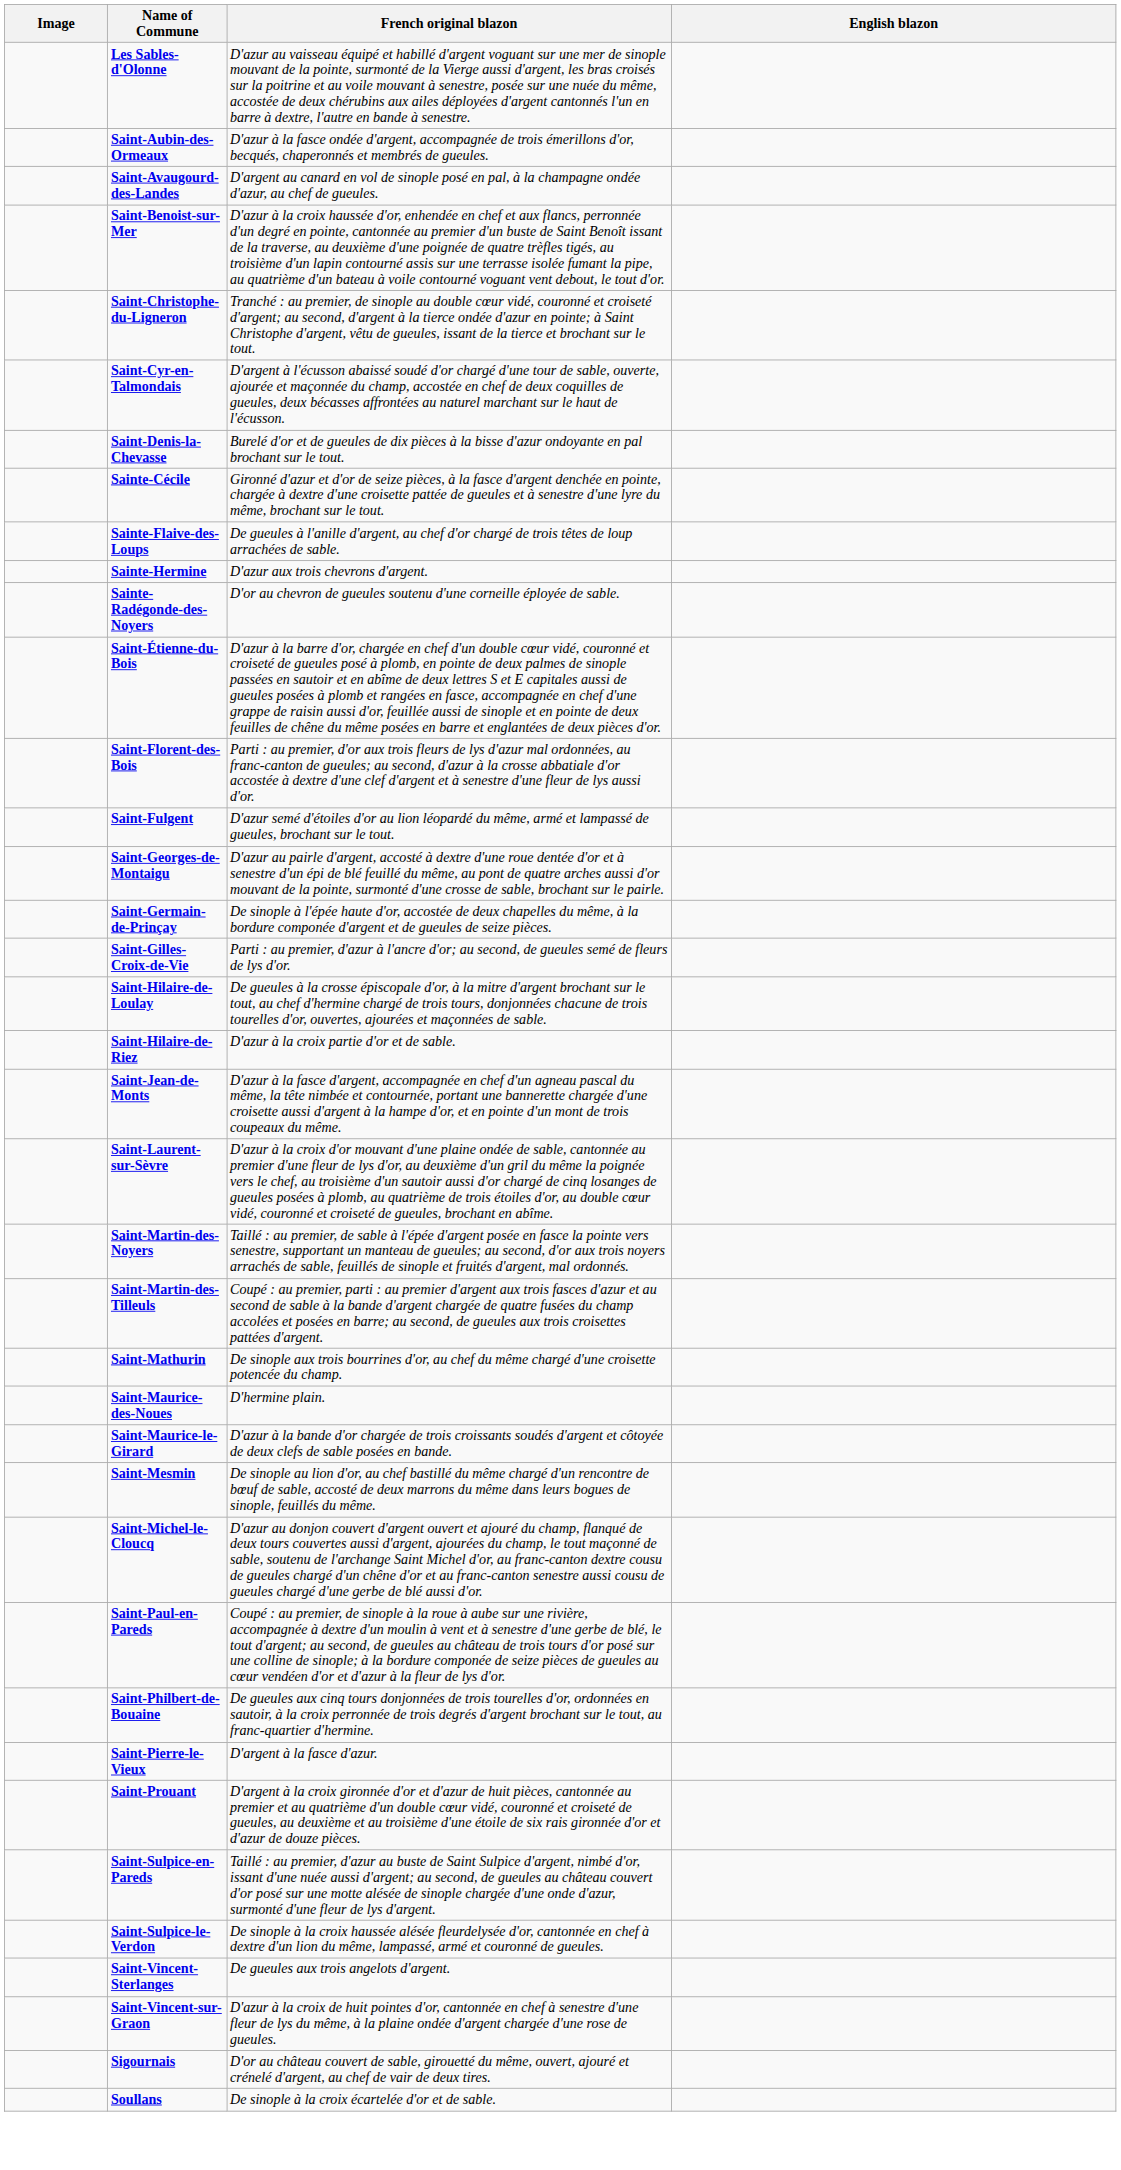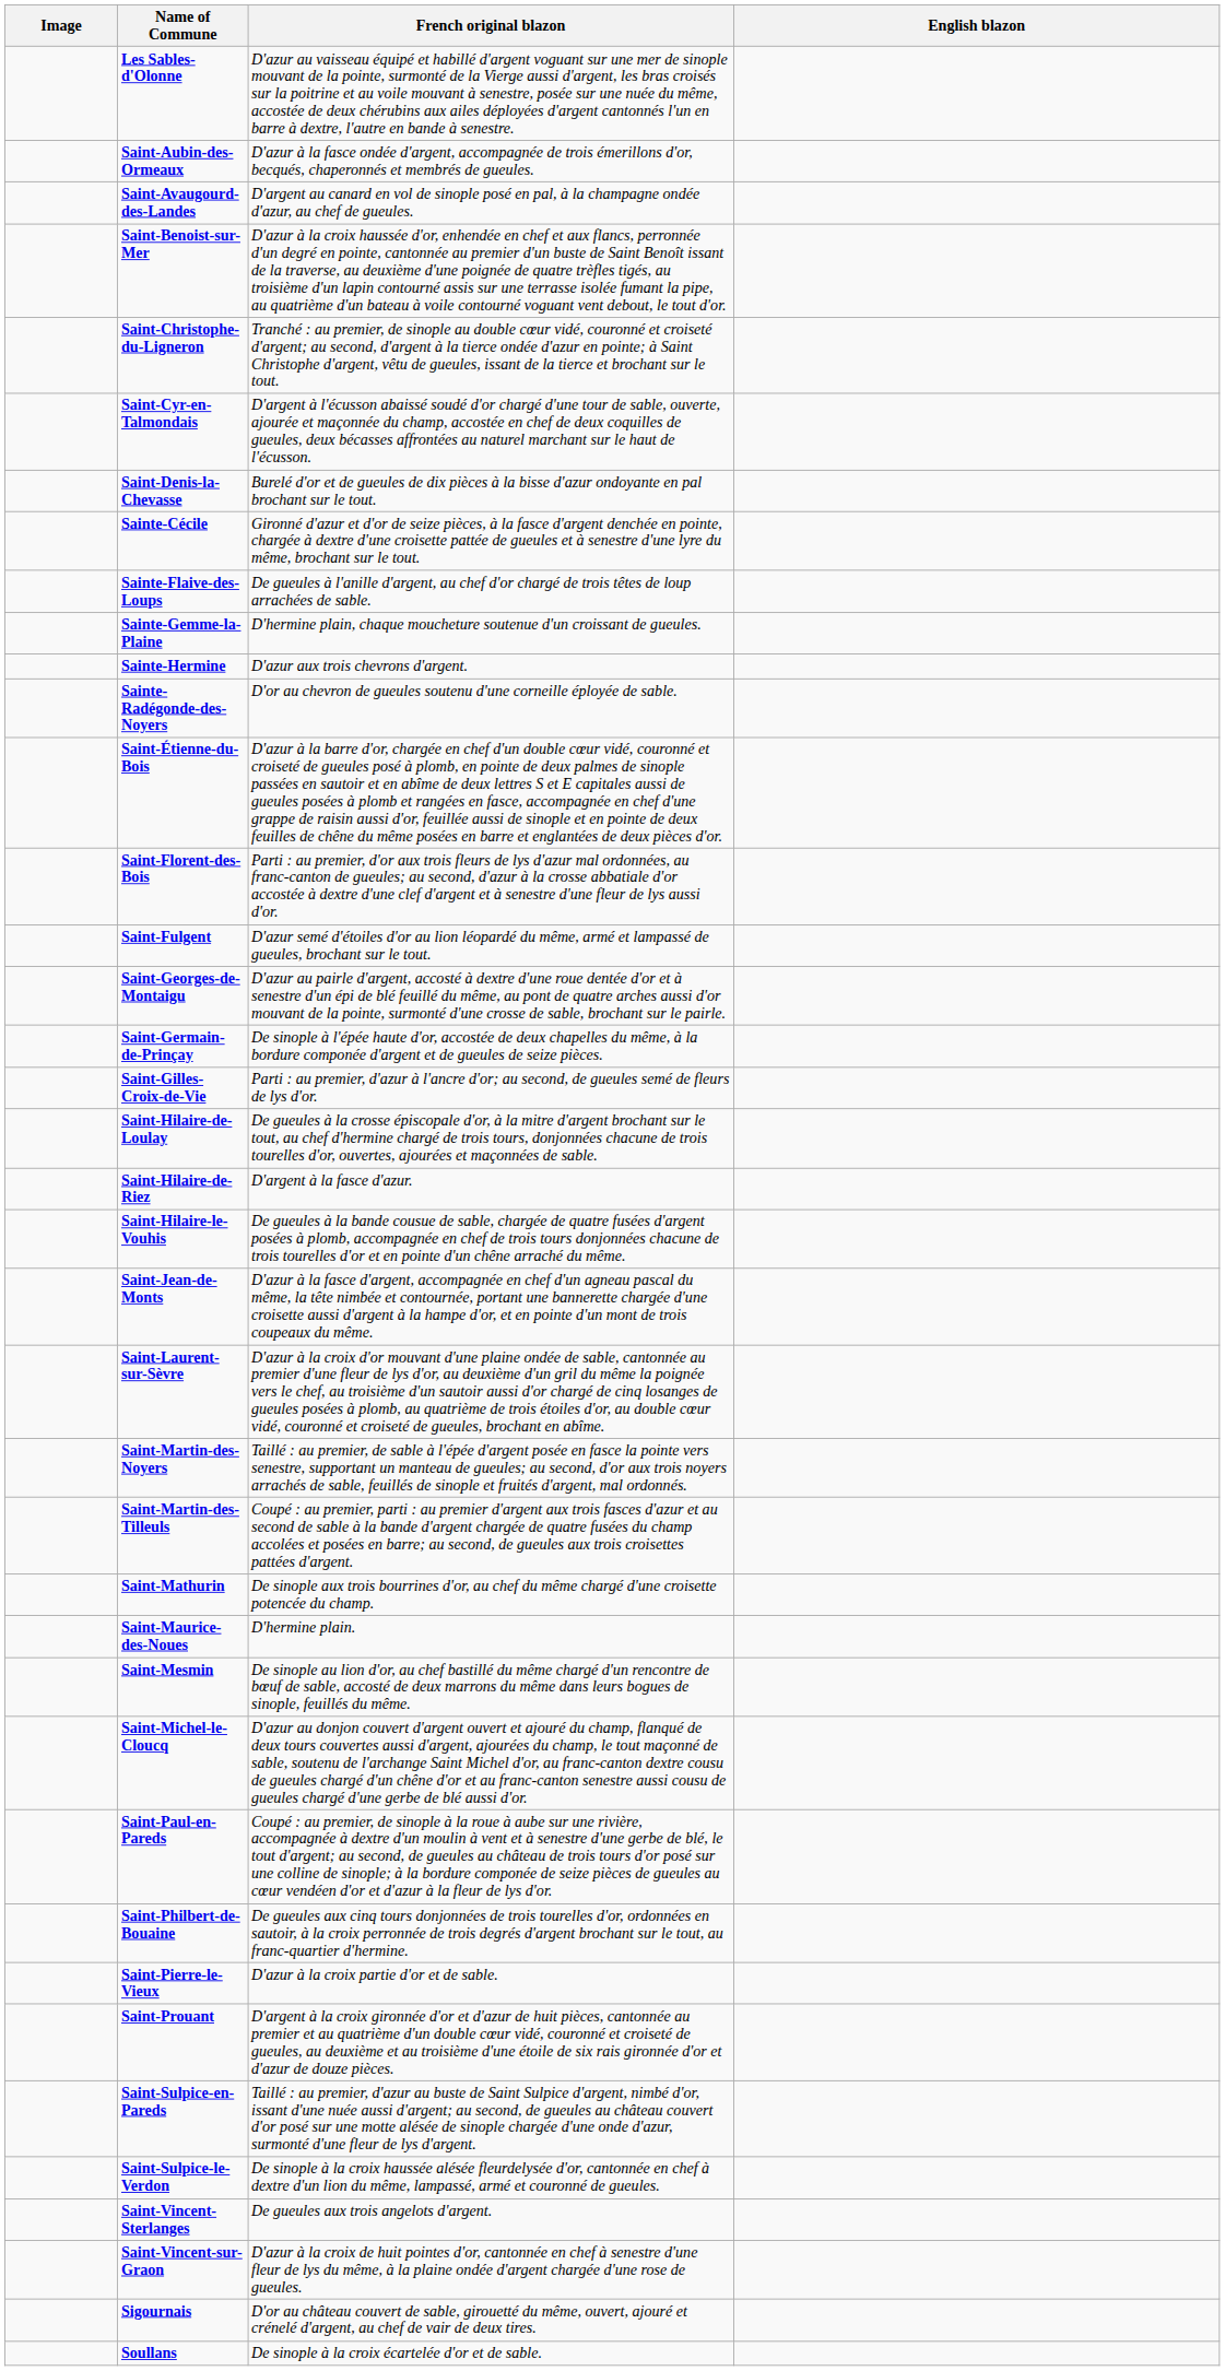 <table class="wikitable" style="width:100%;">
 <tr>
 <th style="width:110px;">Image</th>
 <th>Name of Commune</th>
 <th style="width:40%;">French original blazon</th>
 <th style="width:40%;">English blazon</th>
 </tr>
 <tr valign=top>
 <td align=center></td>
 <td><strong><a href='#'>Les Sables-d'Olonne</a></strong></td>
 <td><em>D'azur au vaisseau équipé et habillé d'argent voguant sur une mer de sinople mouvant de la pointe, surmonté de la Vierge aussi d'argent, les bras croisés sur la poitrine et au voile mouvant à senestre, posée sur une nuée du même, accostée de deux chérubins aux ailes déployées d'argent cantonnés l'un en barre à dextre, l'autre en bande à senestre.</em></td>
 <td></td>
 </tr>
 <tr valign=top>
 <td align=center></td>
 <td><strong><a href='#'>Saint-Aubin-des-Ormeaux</a></strong></td>
 <td><em>D'azur à la fasce ondée d'argent, accompagnée de trois émerillons d'or, becqués, chaperonnés et membrés de gueules.</em></td>
 <td></td>
 </tr>
 <tr valign=top>
 <td align=center></td>
 <td><strong><a href='#'>Saint-Avaugourd-des-Landes</a></strong></td>
 <td><em>D'argent au canard en vol de sinople posé en pal, à la champagne ondée d'azur, au chef de gueules.</em></td>
 <td></td>
 </tr>
 <tr valign=top>
 <td align=center></td>
 <td><strong><a href='#'>Saint-Benoist-sur-Mer</a></strong></td>
 <td><em>D'azur à la croix haussée d'or, enhendée en chef et aux flancs, perronnée d'un degré en pointe, cantonnée au premier d'un buste de Saint Benoît issant de la traverse, au deuxième d'une poignée de quatre trèfles tigés, au troisième d'un lapin contourné assis sur une terrasse isolée fumant la pipe, au quatrième d'un bateau à voile contourné voguant vent debout, le tout d'or.</em></td>
 <td></td>
 </tr>
 <tr valign=top>
 <td align=center></td>
 <td><strong><a href='#'>Saint-Christophe-du-Ligneron</a></strong></td>
 <td><em>Tranché : au premier, de sinople au double cœur vidé, couronné et croiseté d'argent; au second, d'argent à la tierce ondée d'azur en pointe; à Saint Christophe d'argent, vêtu de gueules, issant de la tierce et brochant sur le tout.</em></td>
 <td></td>
 </tr>
 <tr valign=top>
 <td align=center></td>
 <td><strong><a href='#'>Saint-Cyr-en-Talmondais</a></strong></td>
 <td><em>D'argent à l'écusson abaissé soudé d'or chargé d'une tour de sable, ouverte, ajourée et maçonnée du champ, accostée en chef de deux coquilles de gueules, deux bécasses affrontées au naturel marchant sur le haut de l'écusson.</em></td>
 <td></td>
 </tr>
 <tr valign=top>
 <td align=center></td>
 <td><strong><a href='#'>Saint-Denis-la-Chevasse</a></strong></td>
 <td><em>Burelé d'or et de gueules de dix pièces à la bisse d'azur ondoyante en pal brochant sur le tout.</em></td>
 <td></td>
 </tr>
 <tr valign=top>
 <td align=center></td>
 <td><strong><a href='#'>Sainte-Cécile</a></strong></td>
 <td><em>Gironné d'azur et d'or de seize pièces, à la fasce d'argent denchée en pointe, chargée à dextre d'une croisette pattée de gueules et à senestre d'une lyre du même, brochant sur le tout.</em></td>
 <td></td>
 </tr>
 <tr valign=top>
 <td align=center></td>
 <td><strong><a href='#'>Sainte-Flaive-des-Loups</a></strong></td>
 <td><em>De gueules à l'anille d'argent, au chef d'or chargé de trois têtes de loup arrachées de sable.</em></td>
 <td></td>
 </tr>
 <tr valign=top>
 <td align=center></td>
+<td><strong><a href='#'>Sainte-Gemme-la-Plaine</a></strong></td>
+<td><em>D'hermine plain, chaque moucheture soutenue d'un croissant de gueules.</em></td>
+<td></td>
+</tr>
+<tr valign=top>
+<td align=center></td>
 <td><strong><a href='#'>Sainte-Hermine</a></strong></td>
 <td><em>D'azur aux trois chevrons d'argent.</em></td>
 <td></td>
 </tr>
 <tr valign=top>
 <td align=center></td>
 <td><strong><a href='#'>Sainte-Radégonde-des-Noyers</a></strong></td>
 <td><em>D'or au chevron de gueules soutenu d'une corneille éployée de sable.</em></td>
 <td></td>
 </tr>
 <tr valign=top>
 <td align=center></td>
 <td><strong><a href='#'>Saint-Étienne-du-Bois</a></strong></td>
 <td><em>D'azur à la barre d'or, chargée en chef d'un double cœur vidé, couronné et croiseté de gueules posé à plomb, en pointe de deux palmes de sinople passées en sautoir et en abîme de deux lettres S et E capitales aussi de gueules posées à plomb et rangées en fasce, accompagnée en chef d'une grappe de raisin aussi d'or, feuillée aussi de sinople et en pointe de deux feuilles de chêne du même posées en barre et englantées de deux pièces d'or.</em></td>
 <td></td>
 </tr>
 <tr valign=top>
 <td align=center></td>
 <td><strong><a href='#'>Saint-Florent-des-Bois</a></strong></td>
 <td><em>Parti : au premier, d'or aux trois fleurs de lys d'azur mal ordonnées, au franc-canton de gueules; au second, d'azur à la crosse abbatiale d'or accostée à dextre d'une clef d'argent et à senestre d'une fleur de lys aussi d'or.</em></td>
 <td></td>
 </tr>
 <tr valign=top>
 <td align=center></td>
 <td><strong><a href='#'>Saint-Fulgent</a></strong></td>
 <td><em>D'azur semé d'étoiles d'or au lion léopardé du même, armé et lampassé de gueules, brochant sur le tout.</em></td>
 <td></td>
 </tr>
 <tr valign=top>
 <td align=center></td>
 <td><strong><a href='#'>Saint-Georges-de-Montaigu</a></strong></td>
 <td><em>D'azur au pairle d'argent, accosté à dextre d'une roue dentée d'or et à senestre d'un épi de blé feuillé du même, au pont de quatre arches aussi d'or mouvant de la pointe, surmonté d'une crosse de sable, brochant sur le pairle.</em></td>
 <td></td>
 </tr>
 <tr valign=top>
 <td align=center></td>
 <td><strong><a href='#'>Saint-Germain-de-Prinçay</a></strong></td>
 <td><em>De sinople à l'épée haute d'or, accostée de deux chapelles du même, à la bordure componée d'argent et de gueules de seize pièces.</em></td>
 <td></td>
 </tr>
 <tr valign=top>
 <td align=center></td>
 <td><strong><a href='#'>Saint-Gilles-Croix-de-Vie</a></strong></td>
 <td><em>Parti : au premier, d'azur à l'ancre d'or; au second, de gueules semé de fleurs de lys d'or.</em></td>
 <td></td>
 </tr>
 <tr valign=top>
 <td align=center></td>
 <td><strong><a href='#'>Saint-Hilaire-de-Loulay</a></strong></td>
 <td><em>De gueules à la crosse épiscopale d'or, à la mitre d'argent brochant sur le tout, au chef d'hermine chargé de trois tours, donjonnées chacune de trois tourelles d'or, ouvertes, ajourées et maçonnées de sable.</em></td>
 <td></td>
 </tr>
 <tr valign=top>
 <td align=center></td>
 <td><strong><a href='#'>Saint-Hilaire-de-Riez</a></strong></td>
-<td><em>D'azur à la croix partie d'or et de sable.</em></td>
+<td><em>D'argent à la fasce d'azur.</em></td>
+<td></td>
+</tr>
+<tr valign=top>
+<td align=center></td>
+<td><strong><a href='#'>Saint-Hilaire-le-Vouhis</a></strong></td>
+<td><em>De gueules à la bande cousue de sable, chargée de quatre fusées d'argent posées à plomb, accompagnée en chef de trois tours donjonnées chacune de trois tourelles d'or et en pointe d'un chêne arraché du même.</em></td>
 <td></td>
 </tr>
 <tr valign=top>
 <td align=center></td>
 <td><strong><a href='#'>Saint-Jean-de-Monts</a></strong></td>
 <td><em>D'azur à la fasce d'argent, accompagnée en chef d'un agneau pascal du même, la tête nimbée et contournée, portant une bannerette chargée d'une croisette aussi d'argent à la hampe d'or, et en pointe d'un mont de trois coupeaux du même.</em></td>
 <td></td>
 </tr>
 <tr valign=top>
 <td align=center></td>
 <td><strong><a href='#'>Saint-Laurent-sur-Sèvre</a></strong></td>
 <td><em>D'azur à la croix d'or mouvant d'une plaine ondée de sable, cantonnée au premier d'une fleur de lys d'or, au deuxième d'un gril du même la poignée vers le chef, au troisième d'un sautoir aussi d'or chargé de cinq losanges de gueules posées à plomb, au quatrième de trois étoiles d'or, au double cœur vidé, couronné et croiseté de gueules, brochant en abîme.</em></td>
 <td></td>
 </tr>
 <tr valign=top>
 <td align=center></td>
 <td><strong><a href='#'>Saint-Martin-des-Noyers</a></strong></td>
 <td><em>Taillé : au premier, de sable à l'épée d'argent posée en fasce la pointe vers senestre, supportant un manteau de gueules; au second, d'or aux trois noyers arrachés de sable, feuillés de sinople et fruités d'argent, mal ordonnés.</em></td>
 <td></td>
 </tr>
 <tr valign=top>
 <td align=center></td>
 <td><strong><a href='#'>Saint-Martin-des-Tilleuls</a></strong></td>
 <td><em>Coupé : au premier, parti : au premier d'argent aux trois fasces d'azur et au second de sable à la bande d'argent chargée de quatre fusées du champ accolées et posées en barre; au second, de gueules aux trois croisettes pattées d'argent.</em></td>
 <td></td>
 </tr>
 <tr valign=top>
 <td align=center></td>
 <td><strong><a href='#'>Saint-Mathurin</a></strong></td>
 <td><em>De sinople aux trois bourrines d'or, au chef du même chargé d'une croisette potencée du champ.</em></td>
 <td></td>
 </tr>
 <tr valign=top>
 <td align=center></td>
 <td><strong><a href='#'>Saint-Maurice-des-Noues</a></strong></td>
 <td><em>D'hermine plain.</em></td>
 <td></td>
 </tr>
 <tr valign=top>
 <td align=center></td>
-<td><strong><a href='#'>Saint-Maurice-le-Girard</a></strong></td>
-<td><em>D'azur à la bande d'or chargée de trois croissants soudés d'argent et côtoyée de deux clefs de sable posées en bande.</em></td>
-<td></td>
-</tr>
-<tr valign=top>
-<td align=center></td>
 <td><strong><a href='#'>Saint-Mesmin</a></strong></td>
 <td><em>De sinople au lion d'or, au chef bastillé du même chargé d'un rencontre de bœuf de sable, accosté de deux marrons du même dans leurs bogues de sinople, feuillés du même.</em></td>
 <td></td>
 </tr>
 <tr valign=top>
 <td align=center></td>
 <td><strong><a href='#'>Saint-Michel-le-Cloucq</a></strong></td>
 <td><em>D'azur au donjon couvert d'argent ouvert et ajouré du champ, flanqué de deux tours couvertes aussi d'argent, ajourées du champ, le tout maçonné de sable, soutenu de l'archange Saint Michel d'or, au franc-canton dextre cousu de gueules chargé d'un chêne d'or et au franc-canton senestre aussi cousu de gueules chargé d'une gerbe de blé aussi d'or.</em></td>
 <td></td>
 </tr>
 <tr valign=top>
 <td align=center></td>
 <td><strong><a href='#'>Saint-Paul-en-Pareds</a></strong></td>
 <td><em>Coupé : au premier, de sinople à la roue à aube sur une rivière, accompagnée à dextre d'un moulin à vent et à senestre d'une gerbe de blé, le tout d'argent; au second, de gueules au château de trois tours d'or posé sur une colline de sinople; à la bordure componée de seize pièces de gueules au cœur vendéen d'or et d'azur à la fleur de lys d'or.</em></td>
 <td></td>
 </tr>
 <tr valign=top>
 <td align=center></td>
 <td><strong><a href='#'>Saint-Philbert-de-Bouaine</a></strong></td>
 <td><em>De gueules aux cinq tours donjonnées de trois tourelles d'or, ordonnées en sautoir, à la croix perronnée de trois degrés d'argent brochant sur le tout, au franc-quartier d'hermine.</em></td>
 <td></td>
 </tr>
 <tr valign=top>
 <td align=center></td>
 <td><strong><a href='#'>Saint-Pierre-le-Vieux</a></strong></td>
-<td><em>D'argent à la fasce d'azur.</em></td>
+<td><em>D'azur à la croix partie d'or et de sable.</em></td>
 <td></td>
 </tr>
 <tr valign=top>
 <td align=center></td>
 <td><strong><a href='#'>Saint-Prouant</a></strong></td>
 <td><em>D'argent à la croix gironnée d'or et d'azur de huit pièces, cantonnée au premier et au quatrième d'un double cœur vidé, couronné et croiseté de gueules, au deuxième et au troisième d'une étoile de six rais gironnée d'or et d'azur de douze pièces.</em></td>
 <td></td>
 </tr>
 <tr valign=top>
 <td align=center></td>
 <td><strong><a href='#'>Saint-Sulpice-en-Pareds</a></strong></td>
 <td><em>Taillé : au premier, d'azur au buste de Saint Sulpice d'argent, nimbé d'or, issant d'une nuée aussi d'argent; au second, de gueules au château couvert d'or posé sur une motte alésée de sinople chargée d'une onde d'azur, surmonté d'une fleur de lys d'argent.</em></td>
 <td></td>
 </tr>
 <tr valign=top>
 <td align=center></td>
 <td><strong><a href='#'>Saint-Sulpice-le-Verdon</a></strong></td>
 <td><em>De sinople à la croix haussée alésée fleurdelysée d'or, cantonnée en chef à dextre d'un lion du même, lampassé, armé et couronné de gueules.</em></td>
 <td></td>
 </tr>
 <tr valign=top>
 <td align=center></td>
 <td><strong><a href='#'>Saint-Vincent-Sterlanges</a></strong></td>
 <td><em>De gueules aux trois angelots d'argent.</em></td>
 <td></td>
 </tr>
 <tr valign=top>
 <td align=center></td>
 <td><strong><a href='#'>Saint-Vincent-sur-Graon</a></strong></td>
 <td><em>D'azur à la croix de huit pointes d'or, cantonnée en chef à senestre d'une fleur de lys du même, à la plaine ondée d'argent chargée d'une rose de gueules.</em></td>
 <td></td>
 </tr>
 <tr valign=top>
 <td align=center></td>
 <td><strong><a href='#'>Sigournais</a></strong></td>
 <td><em>D'or au château couvert de sable, girouetté du même, ouvert, ajouré et crénelé d'argent, au chef de vair de deux tires.</em></td>
 <td></td>
 </tr>
 <tr valign=top>
 <td align=center></td>
 <td><strong><a href='#'>Soullans</a></strong></td>
 <td><em>De sinople à la croix écartelée d'or et de sable.</em></td>
 <td></td>
 </tr>
 </table>
